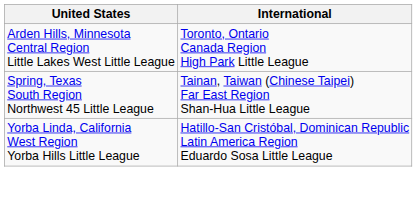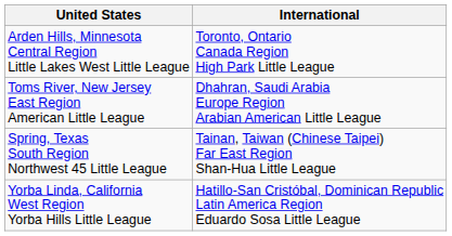 <table class="wikitable">
 <tr>
 <th>United States</th>
 <th>International</th>
 </tr>
 <tr>
 <td> <a href='#'>Arden Hills, Minnesota</a><br><a href='#'>Central Region</a><br>Little Lakes West Little League</td>
 <td> <a href='#'>Toronto, Ontario</a><br> <a href='#'>Canada Region</a><br><a href='#'>High Park</a> Little League</td>
 </tr>
 <tr>
+<td> <a href='#'>Toms River, New Jersey</a><br><a href='#'>East Region</a><br>American Little League</td>
+<td> <a href='#'>Dhahran, Saudi Arabia</a><br><a href='#'>Europe Region</a><br><a href='#'>Arabian American</a> Little League</td>
+</tr>
+<tr>
 <td> <a href='#'>Spring, Texas</a><br><a href='#'>South Region</a><br>Northwest 45 Little League</td>
 <td> <a href='#'>Tainan</a>, <a href='#'>Taiwan</a> (<a href='#'>Chinese Taipei</a>)<br><a href='#'>Far East Region</a><br>Shan-Hua Little League</td>
 </tr>
 <tr>
 <td> <a href='#'>Yorba Linda, California</a><br><a href='#'>West Region</a><br>Yorba Hills Little League</td>
 <td> <a href='#'>Hatillo-San Cristóbal, Dominican Republic</a><br><a href='#'>Latin America Region</a><br>Eduardo Sosa Little League</td>
 </tr>
 </table>
